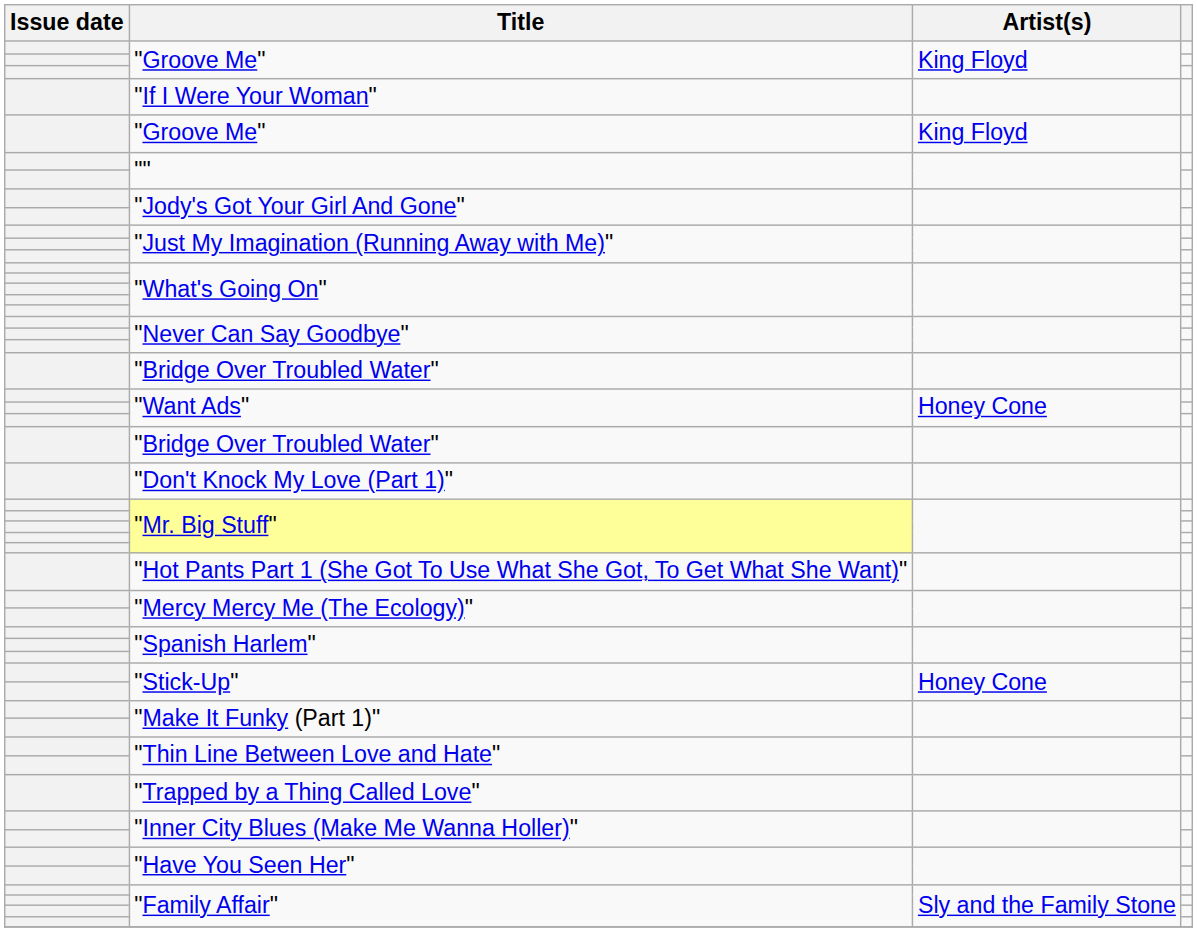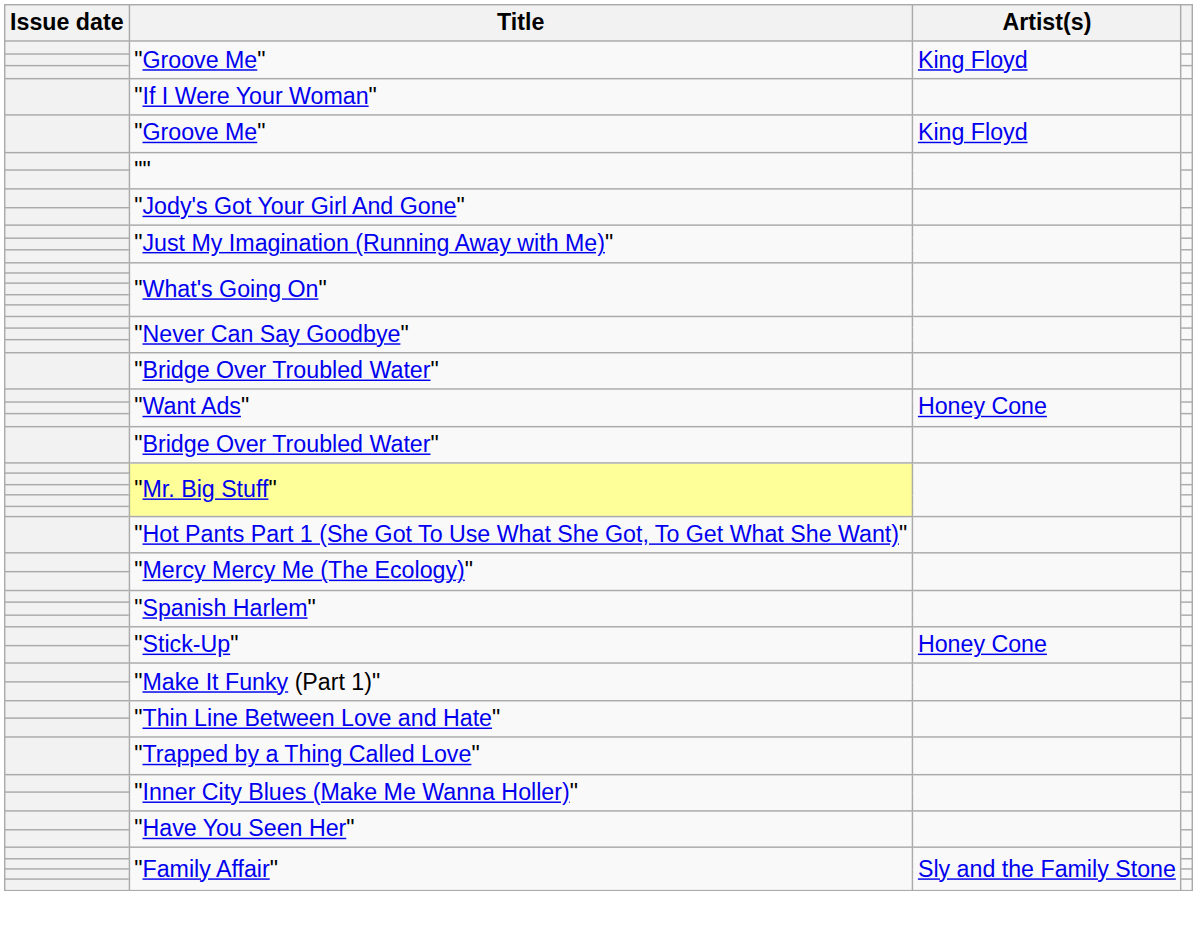 <table class="wikitable sortable plainrowheaders">
 <tr>
 <th scope="col">Issue date</th>
 <th scope="col">Title</th>
 <th scope="col">Artist(s)</th>
 <th scope="col" class="unsortable"></th>
 </tr>
 <tr>
 <th scope=row></th>
 <td rowspan="3">"<a href='#'>Groove Me</a>"</td>
 <td rowspan="3"><a href='#'>King Floyd</a></td>
 <td align=center></td>
 </tr>
 <tr>
 <th scope=row></th>
 <td align=center></td>
 </tr>
 <tr>
 <th scope=row></th>
 <td align=center></td>
 </tr>
 <tr>
 <th scope=row></th>
 <td>"<a href='#'>If I Were Your Woman</a>"</td>
 <td></td>
 <td align=center></td>
 </tr>
 <tr>
 <th scope=row></th>
 <td>"<a href='#'>Groove Me</a>"</td>
 <td><a href='#'>King Floyd</a></td>
 <td align=center></td>
 </tr>
 <tr>
 <th scope=row></th>
 <td rowspan="2">""</td>
 <td rowspan="2"></td>
 <td align=center></td>
 </tr>
 <tr>
 <th scope=row></th>
 <td align=center></td>
 </tr>
 <tr>
 <th scope=row></th>
 <td rowspan="2">"<a href='#'>Jody's Got Your Girl And Gone</a>"</td>
 <td rowspan="2"></td>
 <td align=center></td>
 </tr>
 <tr>
 <th scope=row></th>
 <td align=center></td>
 </tr>
 <tr>
 <th scope=row></th>
 <td rowspan="3">"<a href='#'>Just My Imagination (Running Away with Me)</a>"</td>
 <td rowspan="3"></td>
 <td align=center></td>
 </tr>
 <tr>
 <th scope=row></th>
 <td align=center></td>
 </tr>
 <tr>
 <th scope=row></th>
 <td align=center></td>
 </tr>
 <tr>
 <th scope=row></th>
 <td rowspan="5">"<a href='#'>What's Going On</a>"</td>
 <td rowspan="5"></td>
 <td align=center></td>
 </tr>
 <tr>
 <th scope=row></th>
 <td align=center></td>
 </tr>
 <tr>
 <th scope=row></th>
 <td align=center></td>
 </tr>
 <tr>
 <th scope=row></th>
 <td align=center></td>
 </tr>
 <tr>
 <th scope=row></th>
 <td align=center></td>
 </tr>
 <tr>
 <th scope=row></th>
 <td rowspan="3">"<a href='#'>Never Can Say Goodbye</a>"</td>
 <td rowspan="3"></td>
 <td align=center></td>
 </tr>
 <tr>
 <th scope=row></th>
 <td align=center></td>
 </tr>
 <tr>
 <th scope=row></th>
 <td align=center></td>
 </tr>
 <tr>
 <th scope=row></th>
 <td>"<a href='#'>Bridge Over Troubled Water</a>"</td>
 <td></td>
 <td align=center></td>
 </tr>
 <tr>
 <th scope=row></th>
 <td rowspan=3>"<a href='#'>Want Ads</a>"</td>
 <td rowspan=3><a href='#'>Honey Cone</a></td>
 <td align=center></td>
 </tr>
 <tr>
 <th scope=row></th>
 <td align=center></td>
 </tr>
 <tr>
 <th scope=row></th>
 <td align=center></td>
 </tr>
 <tr>
 <th scope=row></th>
 <td>"<a href='#'>Bridge Over Troubled Water</a>"</td>
-<td></td>
-<td align=center></td>
-</tr>
-<tr>
-<th scope=row></th>
-<td>"<a href='#'>Don't Knock My Love (Part 1)</a>"</td>
 <td></td>
 <td align=center></td>
 </tr>
 <tr>
 <th scope=row></th>
 <td bgcolor=#FFFF99 rowspan="5">"<a href='#'>Mr. Big Stuff</a>" </td>
 <td rowspan="5"></td>
 <td align=center></td>
 </tr>
 <tr>
 <th scope=row></th>
 <td align=center></td>
 </tr>
 <tr>
 <th scope=row></th>
 <td align=center></td>
 </tr>
 <tr>
 <th scope=row></th>
 <td align=center></td>
 </tr>
 <tr>
 <th scope=row></th>
 <td align=center></td>
 </tr>
 <tr>
 <th scope=row></th>
 <td>"<a href='#'>Hot Pants Part 1 (She Got To Use What She Got, To Get What She Want)</a>"</td>
 <td></td>
 <td align=center></td>
 </tr>
 <tr>
 <th scope=row></th>
 <td rowspan="2">"<a href='#'>Mercy Mercy Me (The Ecology)</a>"</td>
 <td rowspan="2"></td>
 <td align=center></td>
 </tr>
 <tr>
 <th scope=row></th>
 <td align=center></td>
 </tr>
 <tr>
 <th scope=row></th>
 <td rowspan="3">"<a href='#'>Spanish Harlem</a>"</td>
 <td rowspan="3"></td>
 <td align=center></td>
 </tr>
 <tr>
 <th scope=row></th>
 <td align=center></td>
 </tr>
 <tr>
 <th scope=row></th>
 <td align=center></td>
 </tr>
 <tr>
 <th scope=row></th>
 <td rowspan="2">"<a href='#'>Stick-Up</a>"</td>
 <td rowspan="2"><a href='#'>Honey Cone</a></td>
 <td align=center></td>
 </tr>
 <tr>
 <th scope=row></th>
 <td align=center></td>
 </tr>
 <tr>
 <th scope=row></th>
 <td rowspan="2">"<a href='#'>Make It Funky</a> (Part 1)"</td>
 <td rowspan="2"></td>
 <td align=center></td>
 </tr>
 <tr>
 <th scope=row></th>
 <td align=center></td>
 </tr>
 <tr>
 <th scope=row></th>
 <td rowspan="2">"<a href='#'>Thin Line Between Love and Hate</a>"</td>
 <td rowspan="2"></td>
 <td align=center></td>
 </tr>
 <tr>
 <th scope=row></th>
 <td align=center></td>
 </tr>
 <tr>
 <th scope=row></th>
 <td>"<a href='#'>Trapped by a Thing Called Love</a>"</td>
 <td></td>
 <td align=center></td>
 </tr>
 <tr>
 <th scope=row></th>
 <td rowspan="2">"<a href='#'>Inner City Blues (Make Me Wanna Holler)</a>"</td>
 <td rowspan="2"></td>
 <td align=center></td>
 </tr>
 <tr>
 <th scope=row></th>
 <td align=center></td>
 </tr>
 <tr>
 <th scope=row></th>
 <td rowspan="2">"<a href='#'>Have You Seen Her</a>"</td>
 <td rowspan="2"></td>
 <td align=center></td>
 </tr>
 <tr>
 <th scope=row></th>
 <td align=center></td>
 </tr>
 <tr>
 <th scope=row></th>
 <td rowspan="4">"<a href='#'>Family Affair</a>"</td>
 <td rowspan="4"><a href='#'>Sly and the Family Stone</a></td>
 <td align=center></td>
 </tr>
 <tr>
 <th scope=row></th>
 <td align=center></td>
 </tr>
 <tr>
 <th scope=row></th>
 <td align=center></td>
 </tr>
 <tr>
 <th scope=row></th>
 <td align=center></td>
 </tr>
 <tr>
 </tr>
 </table>
